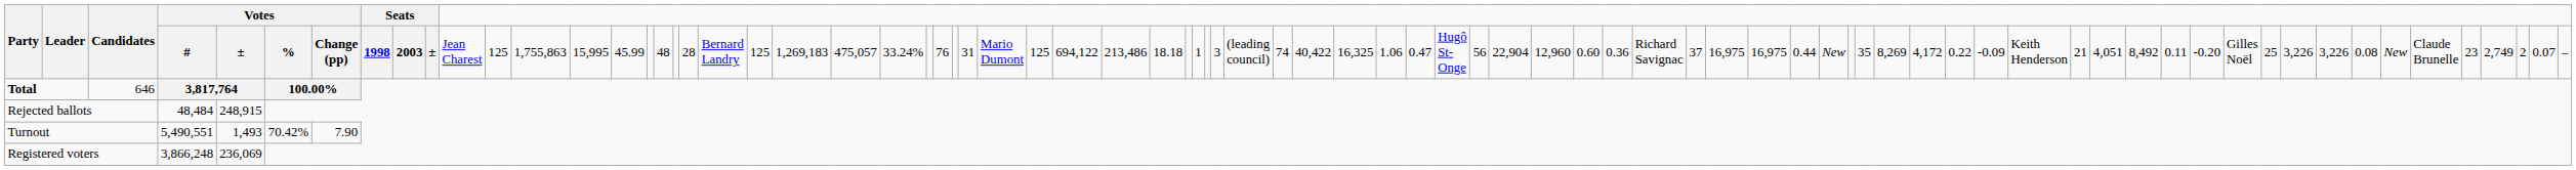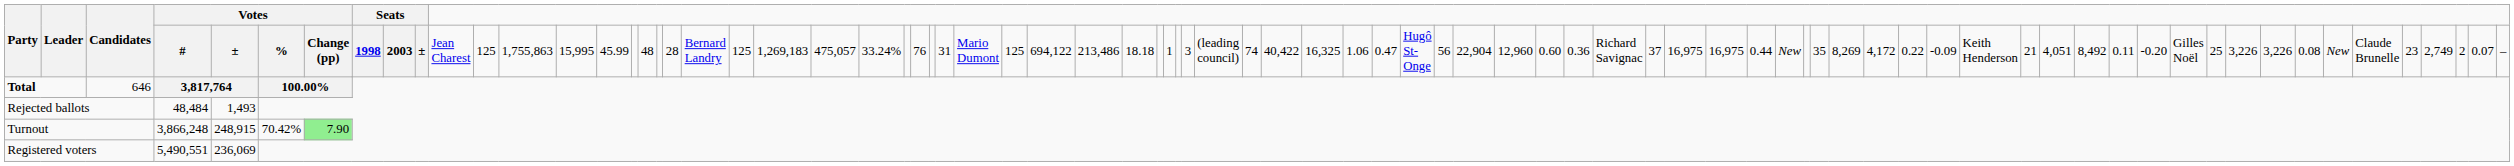 <table class="wikitable" style="text-align:right; font-size:85%">
 <tr>
 <th rowspan="2" colspan="2" style="width:15%">Party</th>
 <th rowspan="2">Leader</th>
 <th rowspan="2">Candidates</th>
 <th colspan="6">Votes</th>
 <th colspan="3">Seats</th>
 </tr>
 <tr>
 <th>#</th>
 <th>±</th>
 <th>%</th>
 <th colspan="3">Change (pp)</th>
 <th><a href='#'>1998</a></th>
 <th>2003</th>
 <th>±<br></th>
 <td style="text-align:left;"><a href='#'>Jean Charest</a></td>
 <td>125</td>
 <td>1,755,863</td>
 <td>15,995</td>
 <td>45.99</td>
 <td></td>
 <td>48</td>
 <td></td>
 <td>28<br></td>
 <td style="text-align:left;"><a href='#'>Bernard Landry</a></td>
 <td>125</td>
 <td>1,269,183</td>
 <td>475,057</td>
 <td>33.24%</td>
 <td></td>
 <td>76</td>
 <td></td>
 <td>31<br></td>
 <td style="text-align:left;"><a href='#'>Mario Dumont</a></td>
 <td>125</td>
 <td>694,122</td>
 <td>213,486</td>
 <td>18.18</td>
 <td></td>
 <td>1</td>
 <td></td>
 <td>3<br></td>
 <td style="text-align:left;">(leading council)</td>
 <td>74</td>
 <td>40,422</td>
 <td>16,325</td>
 <td>1.06</td>
 <td>0.47<br></td>
 <td style="text-align:left;"><a href='#'>Hugô St-Onge</a></td>
 <td>56</td>
 <td>22,904</td>
 <td>12,960</td>
 <td>0.60</td>
 <td>0.36<br></td>
 <td style="text-align:left;">Richard Savignac</td>
 <td>37</td>
 <td>16,975</td>
 <td>16,975</td>
 <td>0.44</td>
 <td><em>New</em><br></td>
 <td style="text-align:left;"></td>
 <td>35</td>
 <td>8,269</td>
 <td>4,172</td>
 <td>0.22</td>
 <td>-0.09<br></td>
 <td style="text-align:left;">Keith Henderson</td>
 <td>21</td>
 <td>4,051</td>
 <td>8,492</td>
 <td>0.11</td>
 <td>-0.20<br></td>
 <td style="text-align:left;">Gilles Noël</td>
 <td>25</td>
 <td>3,226</td>
 <td>3,226</td>
 <td>0.08</td>
 <td><em>New</em><br></td>
 <td style="text-align:left;">Claude Brunelle</td>
 <td>23</td>
 <td>2,749</td>
 <td>2</td>
 <td>0.07</td>
 <td>–</td>
 </tr>
 <tr>
 <td colspan="3" style="text-align: left;"><strong>Total</strong></td>
 <td>646</td>
 <th colspan="2">3,817,764</th>
 <th colspan="2">100.00%</th>
 </tr>
 <tr>
 <td colspan="4" style="text-align:left;">Rejected ballots</td>
 <td>48,484</td>
-<td>248,915</td>
+<td>1,493</td>
 </tr>
 <tr>
 <td colspan="4" style="text-align:left;">Turnout</td>
-<td>5,490,551</td>
-<td>1,493</td>
+<td>3,866,248</td>
+<td>248,915</td>
 <td>70.42%</td>
-<td>7.90</td>
+<td style="background: lightgreen;">7.90</td>
 </tr>
 <tr>
 <td colspan="4" style="text-align:left;">Registered voters</td>
-<td>3,866,248</td>
+<td>5,490,551</td>
 <td>236,069</td>
 </tr>
 </table>
